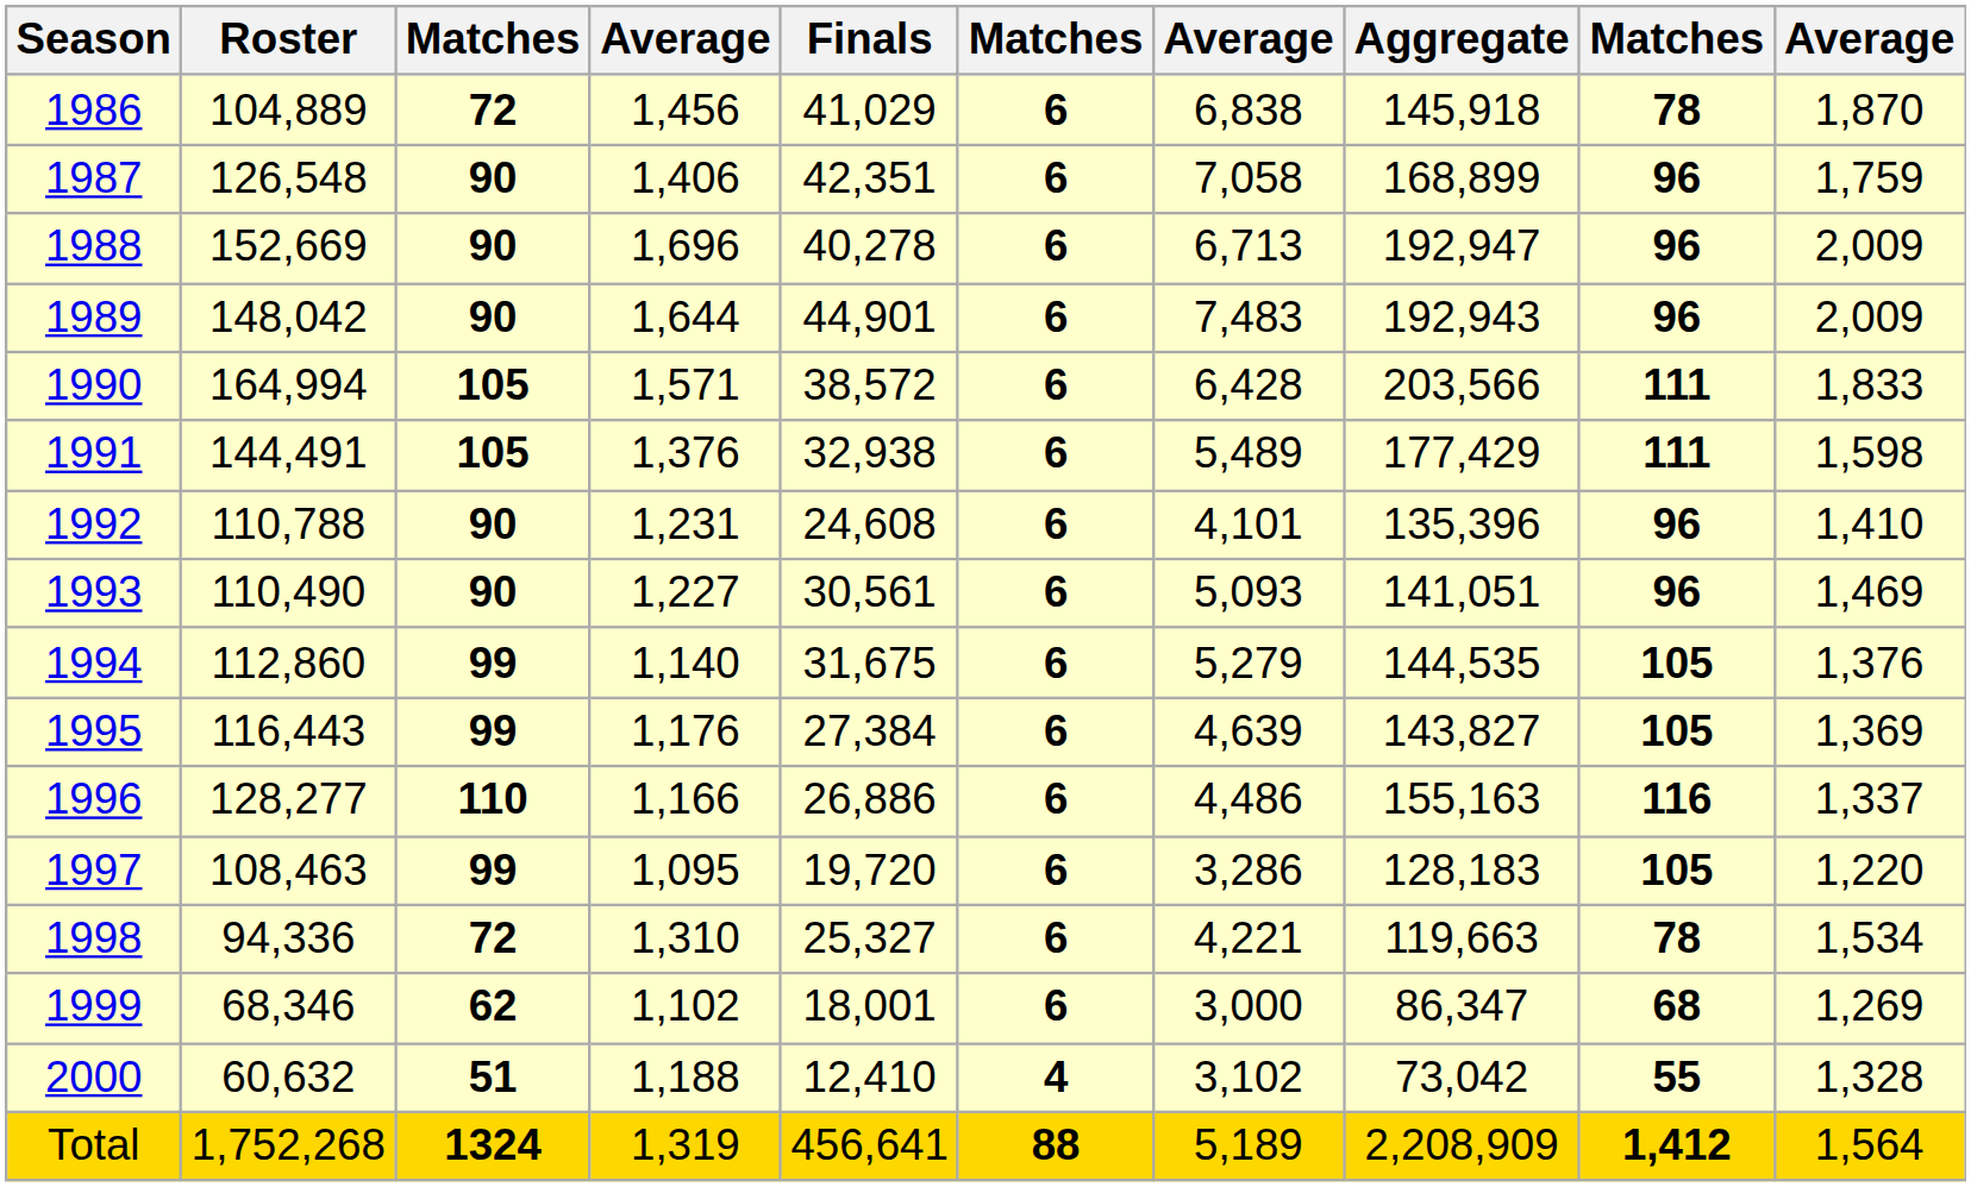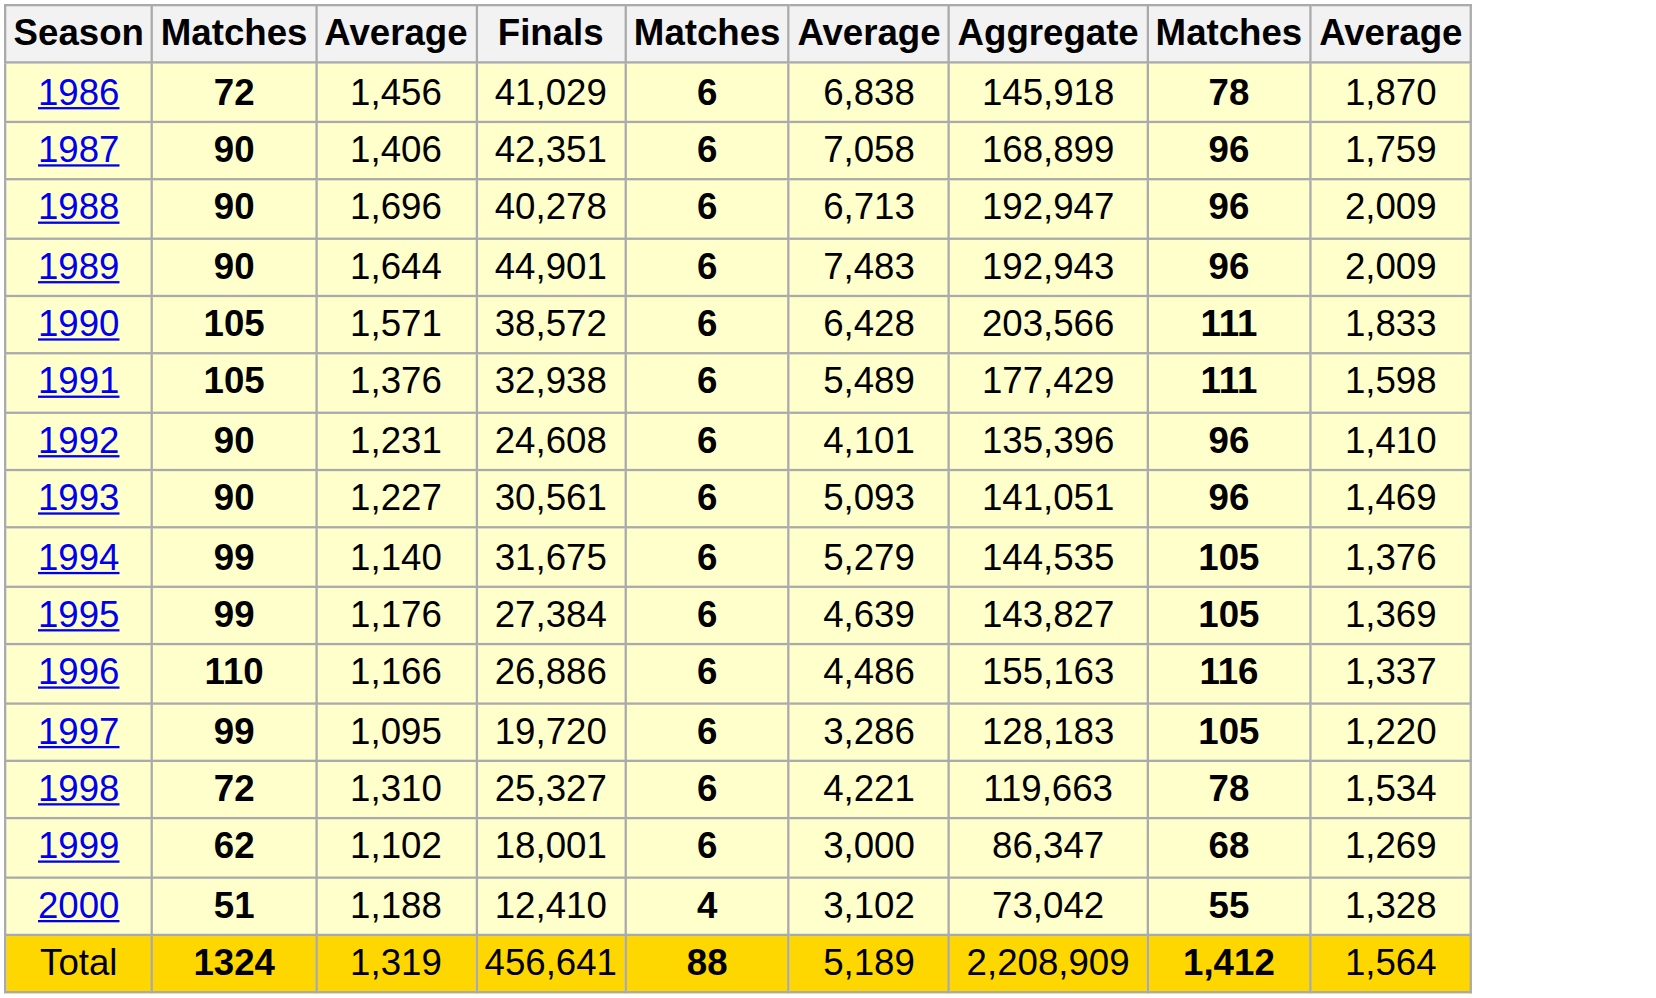 <table class="wikitable" style="text-align:center;">
 <tr>
 <th width=50>Season</th>
-<th style="width:50px;" abbr="Roster">Roster</th>
 <th style="width:50px;" abbr="Matches">Matches</th>
 <th style="width:50px;" abbr="Average">Average</th>
 <th style="width:50px;" abbr="Finals">Finals</th>
 <th style="width:50px;" abbr="Matches">Matches</th>
 <th style="width:50px;" abbr="Average">Average</th>
 <th style="width:50px;" abbr="Aggregate">Aggregate</th>
 <th style="width:50px;" abbr="Matches">Matches</th>
 <th style="width:50px;" abbr="Average">Average</th>
 </tr>
 <tr style="background:#ffc;">
 <td style="text-align:center;"><a href='#'>1986</a></td>
-<td>104,889</td>
 <td><strong>72</strong></td>
 <td>1,456</td>
 <td>41,029</td>
 <td><strong>6</strong></td>
 <td>6,838</td>
 <td>145,918</td>
 <td><strong>78</strong></td>
 <td>1,870</td>
 </tr>
 <tr style="background:#ffc;">
 <td style="text-align:center;"><a href='#'>1987</a></td>
-<td>126,548</td>
 <td><strong>90</strong></td>
 <td>1,406</td>
 <td>42,351</td>
 <td><strong>6</strong></td>
 <td>7,058</td>
 <td>168,899</td>
 <td><strong>96</strong></td>
 <td>1,759</td>
 </tr>
 <tr style="background:#ffc;">
 <td style="text-align:center;"><a href='#'>1988</a></td>
-<td>152,669</td>
 <td><strong>90</strong></td>
 <td>1,696</td>
 <td>40,278</td>
 <td><strong>6</strong></td>
 <td>6,713</td>
 <td>192,947</td>
 <td><strong>96</strong></td>
 <td>2,009</td>
 </tr>
 <tr style="background:#ffc;">
 <td style="text-align:center;"><a href='#'>1989</a></td>
-<td>148,042</td>
 <td><strong>90</strong></td>
 <td>1,644</td>
 <td>44,901</td>
 <td><strong>6</strong></td>
 <td>7,483</td>
 <td>192,943</td>
 <td><strong>96</strong></td>
 <td>2,009</td>
 </tr>
 <tr style="background:#ffc;">
 <td style="text-align:center;"><a href='#'>1990</a></td>
-<td>164,994</td>
 <td><strong>105</strong></td>
 <td>1,571</td>
 <td>38,572</td>
 <td><strong>6</strong></td>
 <td>6,428</td>
 <td>203,566</td>
 <td><strong>111</strong></td>
 <td>1,833</td>
 </tr>
 <tr style="background:#ffc;">
 <td style="text-align:center;"><a href='#'>1991</a></td>
-<td>144,491</td>
 <td><strong>105</strong></td>
 <td>1,376</td>
 <td>32,938</td>
 <td><strong>6</strong></td>
 <td>5,489</td>
 <td>177,429</td>
 <td><strong>111</strong></td>
 <td>1,598</td>
 </tr>
 <tr style="background:#ffc;">
 <td style="text-align:center;"><a href='#'>1992</a></td>
-<td>110,788</td>
 <td><strong>90</strong></td>
 <td>1,231</td>
 <td>24,608</td>
 <td><strong>6</strong></td>
 <td>4,101</td>
 <td>135,396</td>
 <td><strong>96</strong></td>
 <td>1,410</td>
 </tr>
 <tr style="background:#ffc;">
 <td style="text-align:center;"><a href='#'>1993</a></td>
-<td>110,490</td>
 <td><strong>90</strong></td>
 <td>1,227</td>
 <td>30,561</td>
 <td><strong>6</strong></td>
 <td>5,093</td>
 <td>141,051</td>
 <td><strong>96</strong></td>
 <td>1,469</td>
 </tr>
 <tr style="background:#ffc;">
 <td style="text-align:center;"><a href='#'>1994</a></td>
-<td>112,860</td>
 <td><strong>99</strong></td>
 <td>1,140</td>
 <td>31,675</td>
 <td><strong>6</strong></td>
 <td>5,279</td>
 <td>144,535</td>
 <td><strong>105</strong></td>
 <td>1,376</td>
 </tr>
 <tr style="background:#ffc;">
 <td style="text-align:center;"><a href='#'>1995</a></td>
-<td>116,443</td>
 <td><strong>99</strong></td>
 <td>1,176</td>
 <td>27,384</td>
 <td><strong>6</strong></td>
 <td>4,639</td>
 <td>143,827</td>
 <td><strong>105</strong></td>
 <td>1,369</td>
 </tr>
 <tr style="background:#ffc;">
 <td style="text-align:center;"><a href='#'>1996</a></td>
-<td>128,277</td>
 <td><strong>110</strong></td>
 <td>1,166</td>
 <td>26,886</td>
 <td><strong>6</strong></td>
 <td>4,486</td>
 <td>155,163</td>
 <td><strong>116</strong></td>
 <td>1,337</td>
 </tr>
 <tr style="background:#ffc;">
 <td style="text-align:center;"><a href='#'>1997</a></td>
-<td>108,463</td>
 <td><strong>99</strong></td>
 <td>1,095</td>
 <td>19,720</td>
 <td><strong>6</strong></td>
 <td>3,286</td>
 <td>128,183</td>
 <td><strong>105</strong></td>
 <td>1,220</td>
 </tr>
 <tr style="background:#ffc;">
 <td style="text-align:center;"><a href='#'>1998</a></td>
-<td>94,336</td>
 <td><strong>72</strong></td>
 <td>1,310</td>
 <td>25,327</td>
 <td><strong>6</strong></td>
 <td>4,221</td>
 <td>119,663</td>
 <td><strong>78</strong></td>
 <td>1,534</td>
 </tr>
 <tr style="background:#ffc;">
 <td style="text-align:center;"><a href='#'>1999</a></td>
-<td>68,346</td>
 <td><strong>62</strong></td>
 <td>1,102</td>
 <td>18,001</td>
 <td><strong>6</strong></td>
 <td>3,000</td>
 <td>86,347</td>
 <td><strong>68</strong></td>
 <td>1,269</td>
 </tr>
 <tr style="background:#ffc;">
 <td style="text-align:center;"><a href='#'>2000</a></td>
-<td>60,632</td>
 <td><strong>51</strong></td>
 <td>1,188</td>
 <td>12,410</td>
 <td><strong>4</strong></td>
 <td>3,102</td>
 <td>73,042</td>
 <td><strong>55</strong></td>
 <td>1,328</td>
 </tr>
 <tr style="background:gold;">
 <td style="text-align:center;">Total</td>
-<td>1,752,268</td>
 <td><strong>1324</strong></td>
 <td>1,319</td>
 <td>456,641</td>
 <td><strong>88</strong></td>
 <td>5,189</td>
 <td>2,208,909</td>
 <td><strong>1,412</strong></td>
 <td>1,564</td>
 </tr>
 </table>
